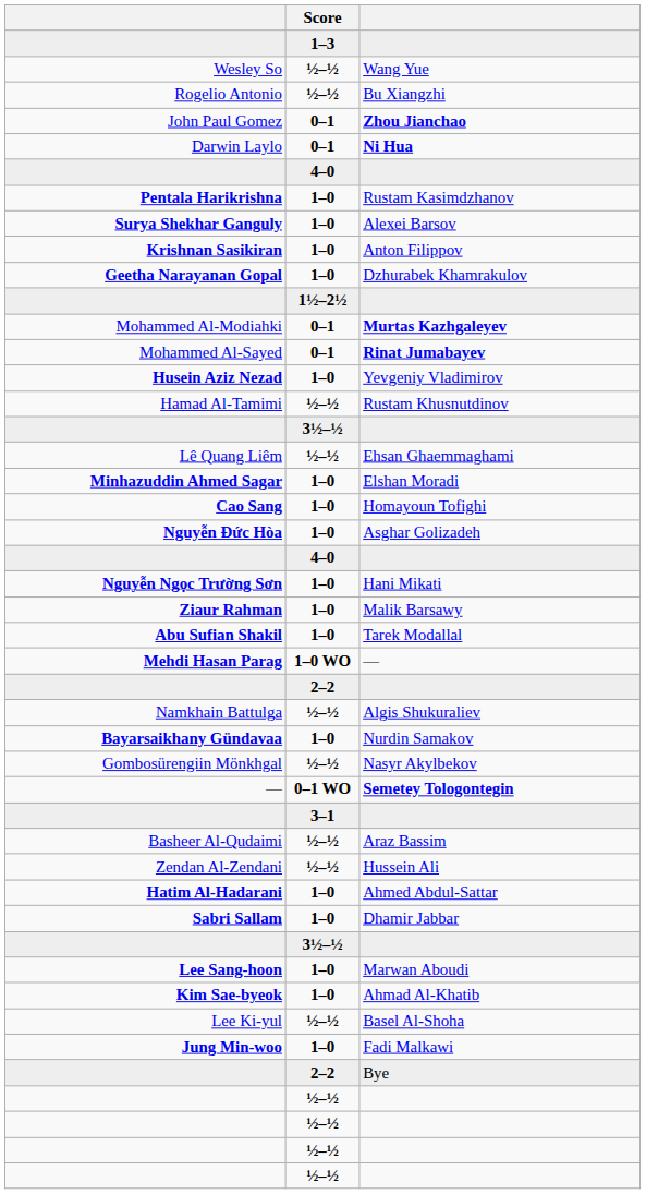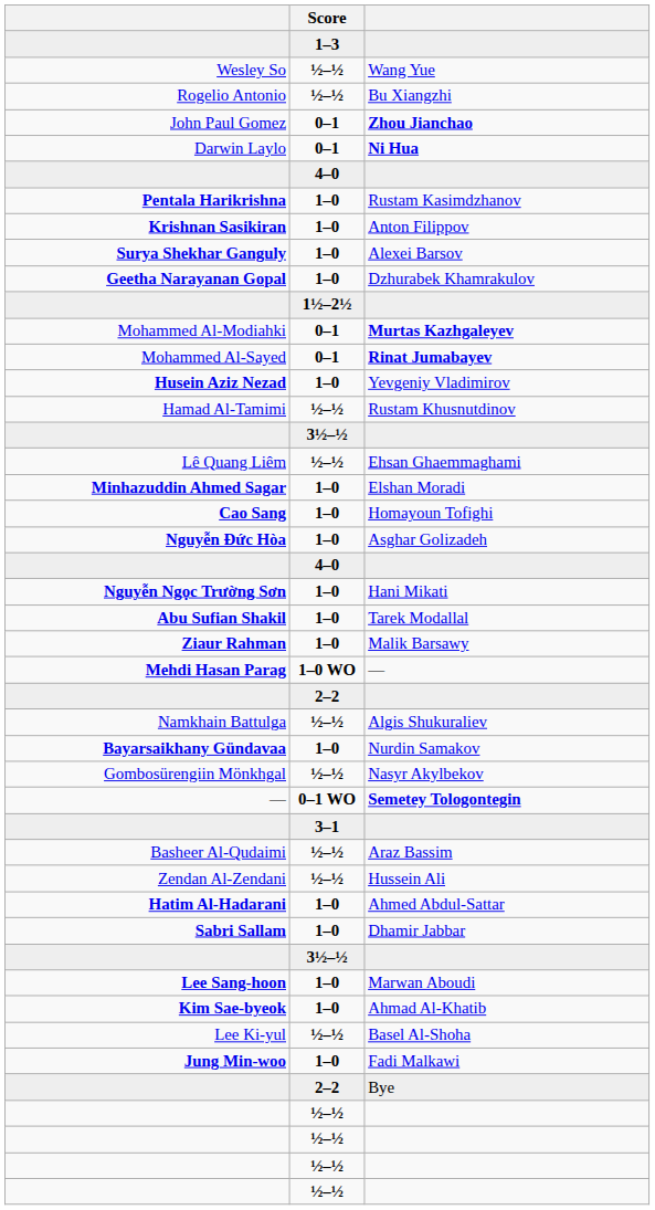 <table class="wikitable" style="text-align: center;">
 <tr>
 <th align="right" width="270"></th>
 <th width="65">Score</th>
 <th align="left" width="270"></th>
 </tr>
 <tr style="background:#eeeeee;">
 <td align=right></td>
 <td align=center><strong>1–3</strong></td>
 <td align=left><strong></strong></td>
 </tr>
 <tr>
 <td align=right><a href='#'>Wesley So</a></td>
 <td align=center><strong>½–½</strong></td>
 <td align=left><a href='#'>Wang Yue</a></td>
 </tr>
 <tr>
 <td align=right><a href='#'>Rogelio Antonio</a></td>
 <td align=center><strong>½–½</strong></td>
 <td align=left><a href='#'>Bu Xiangzhi</a></td>
 </tr>
 <tr>
 <td align=right><a href='#'>John Paul Gomez</a></td>
 <td align=center><strong>0–1</strong></td>
 <td align=left><strong><a href='#'>Zhou Jianchao</a></strong></td>
 </tr>
 <tr>
 <td align=right><a href='#'>Darwin Laylo</a></td>
 <td align=center><strong>0–1</strong></td>
 <td align=left><strong><a href='#'>Ni Hua</a></strong></td>
 </tr>
 <tr style="background:#eeeeee;">
 <td align=right><strong></strong></td>
 <td align=center><strong>4–0</strong></td>
 <td align=left></td>
 </tr>
 <tr>
 <td align=right><strong><a href='#'>Pentala Harikrishna</a></strong></td>
 <td align=center><strong>1–0</strong></td>
 <td align=left><a href='#'>Rustam Kasimdzhanov</a></td>
 </tr>
 <tr>
+<td align=right><strong><a href='#'>Krishnan Sasikiran</a></strong></td>
+<td align=center><strong>1–0</strong></td>
+<td align=left><a href='#'>Anton Filippov</a></td>
+</tr>
+<tr>
 <td align=right><strong><a href='#'>Surya Shekhar Ganguly</a></strong></td>
 <td align=center><strong>1–0</strong></td>
 <td align=left><a href='#'>Alexei Barsov</a></td>
-</tr>
-<tr>
-<td align=right><strong><a href='#'>Krishnan Sasikiran</a></strong></td>
-<td align=center><strong>1–0</strong></td>
-<td align=left><a href='#'>Anton Filippov</a></td>
 </tr>
 <tr>
 <td align=right><strong><a href='#'>Geetha Narayanan Gopal</a></strong></td>
 <td align=center><strong>1–0</strong></td>
 <td align=left><a href='#'>Dzhurabek Khamrakulov</a></td>
 </tr>
 <tr style="background:#eeeeee;">
 <td align=right></td>
 <td align=center><strong>1½–2½</strong></td>
 <td align=left><strong></strong></td>
 </tr>
 <tr>
 <td align=right><a href='#'>Mohammed Al-Modiahki</a></td>
 <td align=center><strong>0–1</strong></td>
 <td align=left><strong><a href='#'>Murtas Kazhgaleyev</a></strong></td>
 </tr>
 <tr>
 <td align=right><a href='#'>Mohammed Al-Sayed</a></td>
 <td align=center><strong>0–1</strong></td>
 <td align=left><strong><a href='#'>Rinat Jumabayev</a></strong></td>
 </tr>
 <tr>
 <td align=right><strong><a href='#'>Husein Aziz Nezad</a></strong></td>
 <td align=center><strong>1–0</strong></td>
 <td align=left><a href='#'>Yevgeniy Vladimirov</a></td>
 </tr>
 <tr>
 <td align=right><a href='#'>Hamad Al-Tamimi</a></td>
 <td align=center><strong>½–½</strong></td>
 <td align=left><a href='#'>Rustam Khusnutdinov</a></td>
 </tr>
 <tr style="background:#eeeeee;">
 <td align=right><strong></strong></td>
 <td align=center><strong>3½–½</strong></td>
 <td align=left></td>
 </tr>
 <tr>
 <td align=right><a href='#'>Lê Quang Liêm</a></td>
 <td align=center><strong>½–½</strong></td>
 <td align=left><a href='#'>Ehsan Ghaemmaghami</a></td>
 </tr>
 <tr>
 <td align=right><strong><a href='#'>Minhazuddin Ahmed Sagar</a></strong></td>
 <td align=center><strong>1–0</strong></td>
 <td align=left><a href='#'>Elshan Moradi</a></td>
 </tr>
 <tr>
 <td align=right><strong><a href='#'>Cao Sang</a></strong></td>
 <td align=center><strong>1–0</strong></td>
 <td align=left><a href='#'>Homayoun Tofighi</a></td>
 </tr>
 <tr>
 <td align=right><strong><a href='#'>Nguyễn Đức Hòa</a></strong></td>
 <td align=center><strong>1–0</strong></td>
 <td align=left><a href='#'>Asghar Golizadeh</a></td>
 </tr>
 <tr style="background:#eeeeee;">
 <td align=right><strong></strong></td>
 <td align=center><strong>4–0</strong></td>
 <td align=left></td>
 </tr>
 <tr>
 <td align=right><strong><a href='#'>Nguyễn Ngọc Trường Sơn</a></strong></td>
 <td align=center><strong>1–0</strong></td>
 <td align=left><a href='#'>Hani Mikati</a></td>
 </tr>
 <tr>
+<td align=right><strong><a href='#'>Abu Sufian Shakil</a></strong></td>
+<td align=center><strong>1–0</strong></td>
+<td align=left><a href='#'>Tarek Modallal</a></td>
+</tr>
+<tr>
 <td align=right><strong><a href='#'>Ziaur Rahman</a></strong></td>
 <td align=center><strong>1–0</strong></td>
 <td align=left><a href='#'>Malik Barsawy</a></td>
-</tr>
-<tr>
-<td align=right><strong><a href='#'>Abu Sufian Shakil</a></strong></td>
-<td align=center><strong>1–0</strong></td>
-<td align=left><a href='#'>Tarek Modallal</a></td>
 </tr>
 <tr>
 <td align=right><strong><a href='#'>Mehdi Hasan Parag</a></strong></td>
 <td align=center><strong>1–0 WO</strong></td>
 <td align=left>—</td>
 </tr>
 <tr style="background:#eeeeee;">
 <td align=right></td>
 <td align=center><strong>2–2</strong></td>
 <td align=left></td>
 </tr>
 <tr>
 <td align=right><a href='#'>Namkhain Battulga</a></td>
 <td align=center><strong>½–½</strong></td>
 <td align=left><a href='#'>Algis Shukuraliev</a></td>
 </tr>
 <tr>
 <td align=right><strong><a href='#'>Bayarsaikhany Gündavaa</a></strong></td>
 <td align=center><strong>1–0</strong></td>
 <td align=left><a href='#'>Nurdin Samakov</a></td>
 </tr>
 <tr>
 <td align=right><a href='#'>Gombosürengiin Mönkhgal</a></td>
 <td align=center><strong>½–½</strong></td>
 <td align=left><a href='#'>Nasyr Akylbekov</a></td>
 </tr>
 <tr>
 <td align=right>—</td>
 <td align=center><strong>0–1 WO</strong></td>
 <td align=left><strong><a href='#'>Semetey Tologontegin</a></strong></td>
 </tr>
 <tr style="background:#eeeeee;">
 <td align=right><strong></strong></td>
 <td align=center><strong>3–1</strong></td>
 <td align=left></td>
 </tr>
 <tr>
 <td align=right><a href='#'>Basheer Al-Qudaimi</a></td>
 <td align=center><strong>½–½</strong></td>
 <td align=left><a href='#'>Araz Bassim</a></td>
 </tr>
 <tr>
 <td align=right><a href='#'>Zendan Al-Zendani</a></td>
 <td align=center><strong>½–½</strong></td>
 <td align=left><a href='#'>Hussein Ali</a></td>
 </tr>
 <tr>
 <td align=right><strong><a href='#'>Hatim Al-Hadarani</a></strong></td>
 <td align=center><strong>1–0</strong></td>
 <td align=left><a href='#'>Ahmed Abdul-Sattar</a></td>
 </tr>
 <tr>
 <td align=right><strong><a href='#'>Sabri Sallam</a></strong></td>
 <td align=center><strong>1–0</strong></td>
 <td align=left><a href='#'>Dhamir Jabbar</a></td>
 </tr>
 <tr style="background:#eeeeee;">
 <td align=right><strong></strong></td>
 <td align=center><strong>3½–½</strong></td>
 <td align=left></td>
 </tr>
 <tr>
 <td align=right><strong><a href='#'>Lee Sang-hoon</a></strong></td>
 <td align=center><strong>1–0</strong></td>
 <td align=left><a href='#'>Marwan Aboudi</a></td>
 </tr>
 <tr>
 <td align=right><strong><a href='#'>Kim Sae-byeok</a></strong></td>
 <td align=center><strong>1–0</strong></td>
 <td align=left><a href='#'>Ahmad Al-Khatib</a></td>
 </tr>
 <tr>
 <td align=right><a href='#'>Lee Ki-yul</a></td>
 <td align=center><strong>½–½</strong></td>
 <td align=left><a href='#'>Basel Al-Shoha</a></td>
 </tr>
 <tr>
 <td align=right><strong><a href='#'>Jung Min-woo</a></strong></td>
 <td align=center><strong>1–0</strong></td>
 <td align=left><a href='#'>Fadi Malkawi</a></td>
 </tr>
 <tr style="background:#eeeeee;">
 <td align=right></td>
 <td align=center><strong>2–2</strong></td>
 <td align=left>Bye</td>
 </tr>
 <tr>
 <td align=right></td>
 <td align=center><strong>½–½</strong></td>
 <td align=left></td>
 </tr>
 <tr>
 <td align=right></td>
 <td align=center><strong>½–½</strong></td>
 <td align=left></td>
 </tr>
 <tr>
 <td align=right></td>
 <td align=center><strong>½–½</strong></td>
 <td align=left></td>
 </tr>
 <tr>
 <td align=right></td>
 <td align=center><strong>½–½</strong></td>
 <td align=left></td>
 </tr>
 </table>
